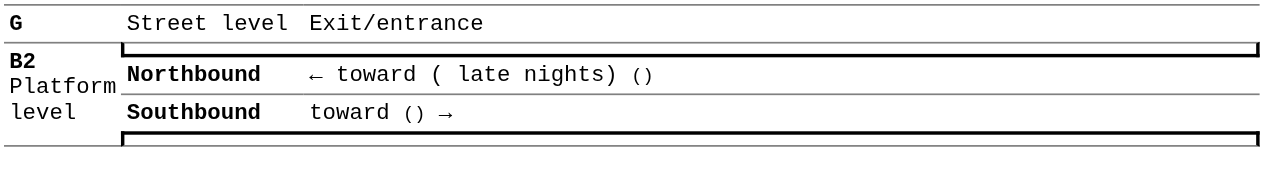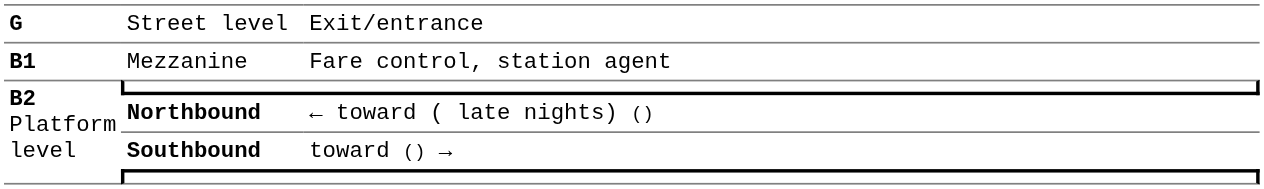 <table border=0 cellspacing=0 cellpadding=3>
 <tr>
 <td style="border-top:solid 1px gray;" width=50><strong>G</strong></td>
 <td style="border-top:solid 1px gray;" width=100>Street level</td>
 <td style="border-top:solid 1px gray;" width=550>Exit/entrance</td>
+</tr>
+<tr>
+<td style="border-top:solid 1px gray;"><strong>B1</strong></td>
+<td style="border-top:solid 1px gray;">Mezzanine</td>
+<td style="border-top:solid 1px gray;">Fare control, station agent</td>
 </tr>
 <tr>
 <td style="border-bottom:solid 1px gray;border-top:solid 1px gray;" rowspan=6 valign=top><strong>B2</strong><br>Platform level</td>
 <td style="border-top:solid 1px gray;border-right:solid 2px black;border-left:solid 2px black;border-bottom:solid 2px black;text-align:center;" colspan=2></td>
 </tr>
 <tr>
 <td style="border-bottom:solid 1px gray;"><span><strong>Northbound</strong></span></td>
 <td style="border-bottom:solid 1px gray;">←  toward  ( late nights) <small>()</small></td>
 </tr>
 <tr>
 <td><span><strong>Southbound</strong></span></td>
 <td>  toward  <small>()</small> →</td>
 </tr>
 <tr>
 <td style="border-bottom:solid 1px gray;border-top:solid 2px black;border-right:solid 2px black;border-left:solid 2px black;text-align:center;" colspan=2></td>
 </tr>
 </table>
